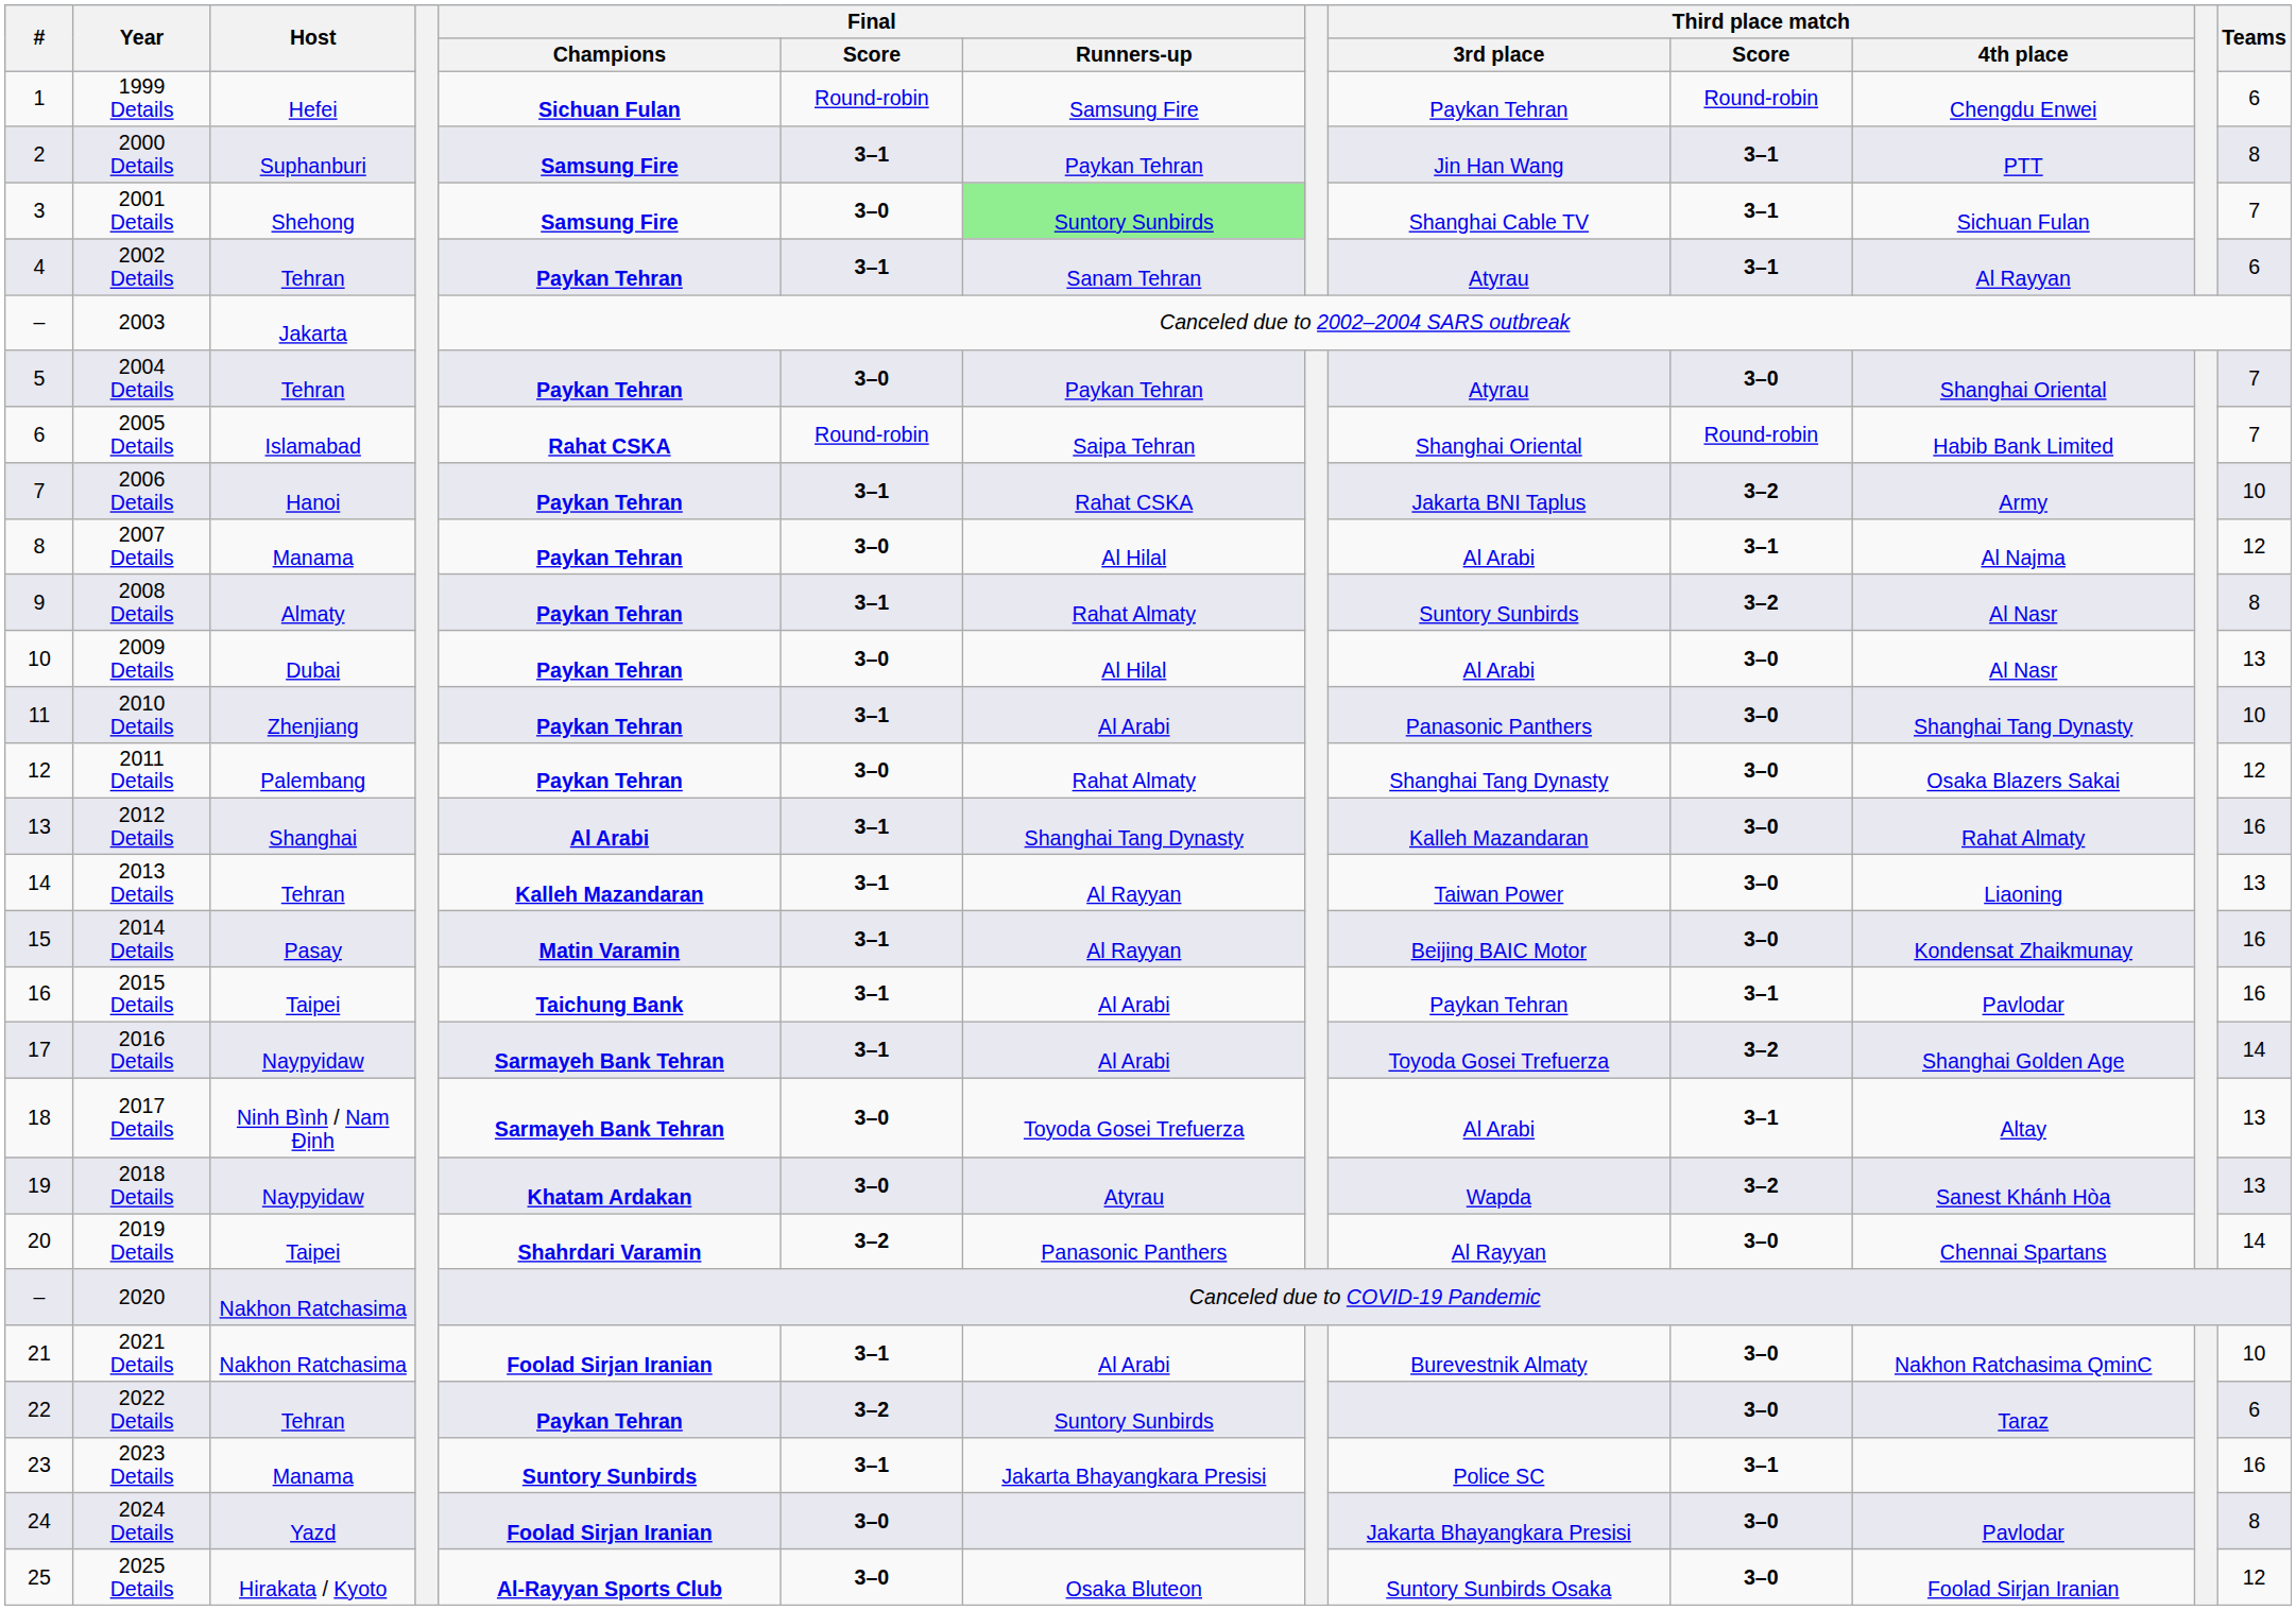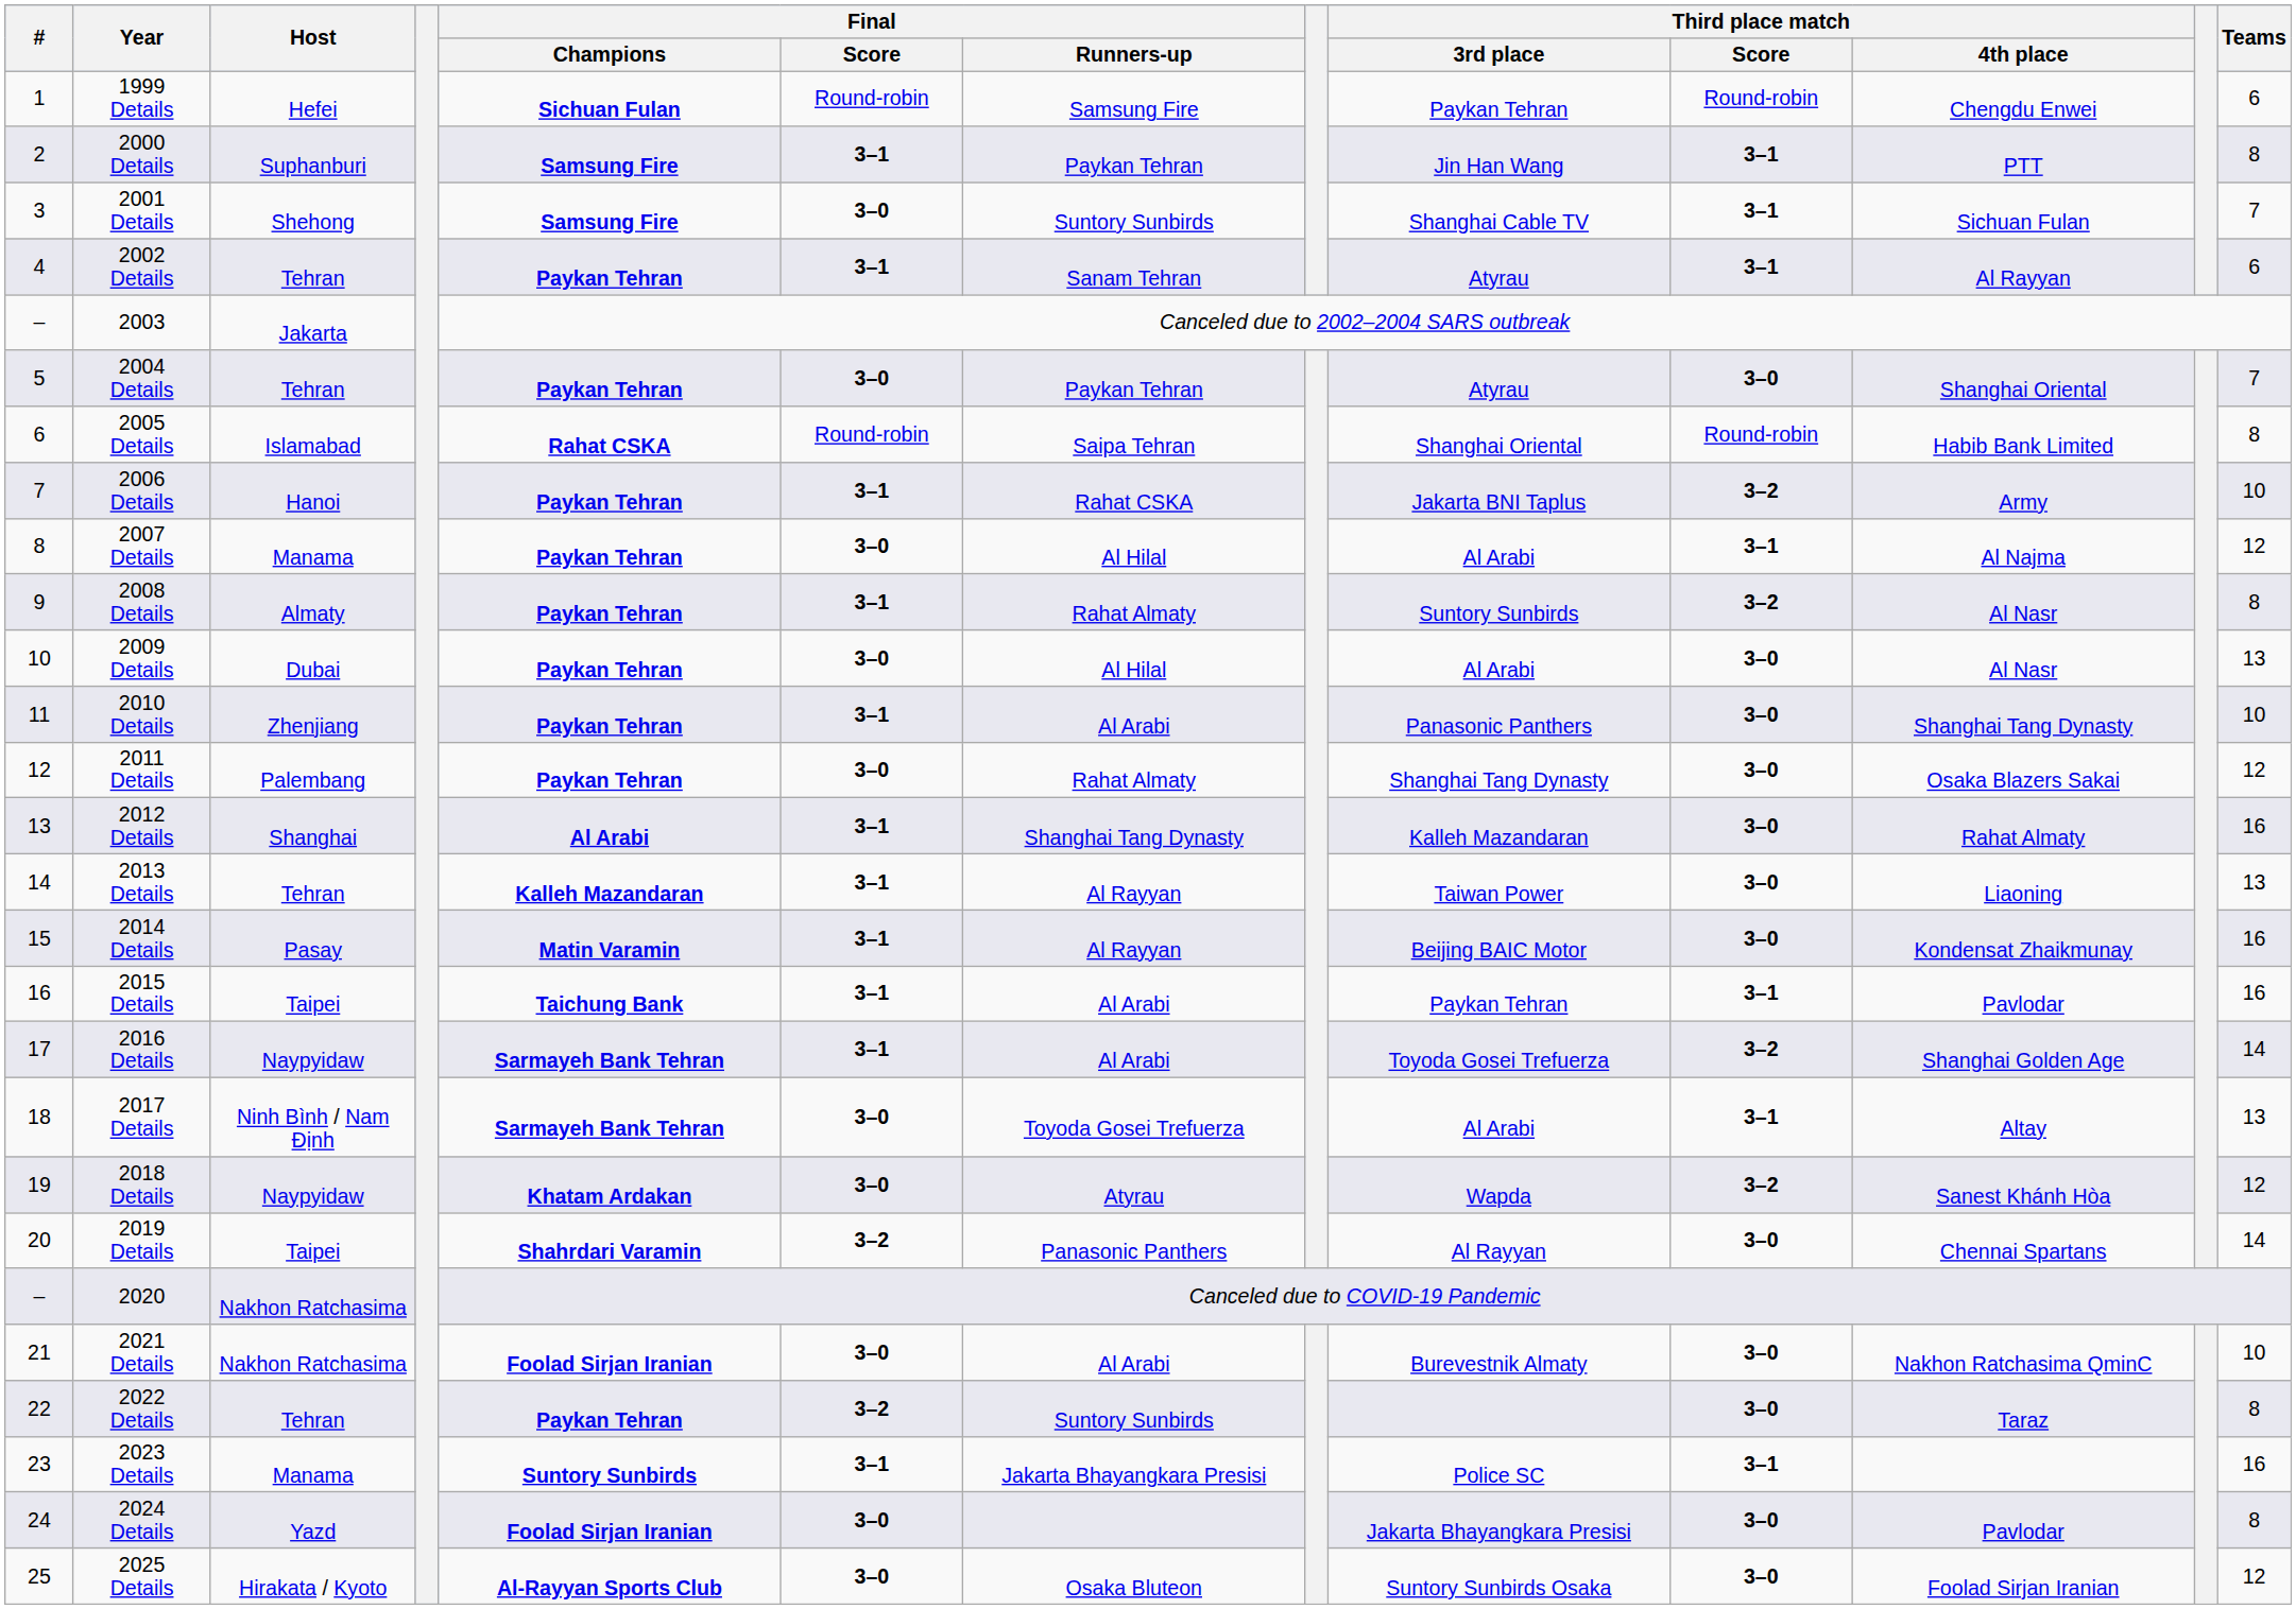 <table class="wikitable" style="font-size:90%; width: 100%; text-align: center;">
 <tr bgcolor=#c1d8ff>
 <th rowspan=2 width=3%>#</th>
 <th rowspan=2 width=6%>Year</th>
 <th rowspan=2 width=9%>Host</th>
 <th width=1% rowspan=29 bgcolor=ffffff></th>
 <th colspan=3>Final</th>
 <th width=1% rowspan=6 bgcolor=ffffff></th>
 <th colspan=3>Third place match</th>
 <th width=1% rowspan=6 bgcolor=#ffffff></th>
 <th rowspan=2 width=3%>Teams</th>
 </tr>
 <tr bgcolor=#efefef>
 <th width=15%>Champions</th>
 <th width=8%>Score</th>
 <th width=15%>Runners-up</th>
 <th width=15%>3rd place</th>
 <th width=8%>Score</th>
 <th width=15%>4th place</th>
 </tr>
 <tr>
 <td>1</td>
 <td>1999<br><a href='#'>Details</a></td>
 <td><br><a href='#'>Hefei</a></td>
 <td><br><strong><a href='#'>Sichuan Fulan</a></strong></td>
 <td><a href='#'>Round-robin</a></td>
 <td><br><a href='#'>Samsung Fire</a></td>
 <td><br><a href='#'>Paykan Tehran</a></td>
 <td><a href='#'>Round-robin</a></td>
 <td><br><a href='#'>Chengdu Enwei</a></td>
 <td>6</td>
 </tr>
 <tr bgcolor=#E8E8F0>
 <td>2</td>
 <td>2000<br><a href='#'>Details</a></td>
 <td><br><a href='#'>Suphanburi</a></td>
 <td><br><strong><a href='#'>Samsung Fire</a></strong></td>
 <td><strong>3–1</strong></td>
 <td><br><a href='#'>Paykan Tehran</a></td>
 <td><br><a href='#'>Jin Han Wang</a></td>
 <td><strong>3–1</strong></td>
 <td><br><a href='#'>PTT</a></td>
 <td>8</td>
 </tr>
 <tr>
 <td>3</td>
 <td>2001<br><a href='#'>Details</a></td>
 <td><br><a href='#'>Shehong</a></td>
 <td><br><strong><a href='#'>Samsung Fire</a></strong></td>
 <td><strong>3–0</strong></td>
-<td style="background: lightgreen;"><br><a href='#'>Suntory Sunbirds</a></td>
+<td><br><a href='#'>Suntory Sunbirds</a></td>
 <td><br><a href='#'>Shanghai Cable TV</a></td>
 <td><strong>3–1</strong></td>
 <td><br><a href='#'>Sichuan Fulan</a></td>
 <td>7</td>
 </tr>
 <tr bgcolor=#E8E8F0>
 <td>4</td>
 <td>2002<br><a href='#'>Details</a></td>
 <td><br><a href='#'>Tehran</a></td>
 <td><br><strong><a href='#'>Paykan Tehran</a></strong></td>
 <td><strong>3–1</strong></td>
 <td><br><a href='#'>Sanam Tehran</a></td>
 <td><br><a href='#'>Atyrau</a></td>
 <td><strong>3–1</strong></td>
 <td><br><a href='#'>Al Rayyan</a></td>
 <td>6</td>
 </tr>
 <tr>
 <td>–</td>
 <td>2003</td>
 <td><br><a href='#'>Jakarta</a></td>
 <td colspan=9><em>Canceled due to <a href='#'>2002–2004 SARS outbreak</a></em></td>
 </tr>
 <tr bgcolor=#E8E8F0>
 <td>5</td>
 <td>2004<br><a href='#'>Details</a></td>
 <td><br><a href='#'>Tehran</a></td>
 <td><br><strong><a href='#'>Paykan Tehran</a></strong></td>
 <td><strong>3–0</strong></td>
 <td><br><a href='#'>Paykan Tehran</a></td>
 <th width=1% rowspan=16 bgcolor=ffffff></th>
 <td><br><a href='#'>Atyrau</a></td>
 <td><strong>3–0</strong></td>
 <td><br><a href='#'>Shanghai Oriental</a></td>
 <th width=1% rowspan=16 bgcolor=ffffff></th>
 <td>7</td>
 </tr>
 <tr>
 <td>6</td>
 <td>2005<br><a href='#'>Details</a></td>
 <td><br><a href='#'>Islamabad</a></td>
 <td><br><strong><a href='#'>Rahat CSKA</a></strong></td>
 <td><a href='#'>Round-robin</a></td>
 <td><br><a href='#'>Saipa Tehran</a></td>
 <td><br><a href='#'>Shanghai Oriental</a></td>
 <td><a href='#'>Round-robin</a></td>
 <td><br><a href='#'>Habib Bank Limited</a></td>
-<td>7</td>
+<td>8</td>
 </tr>
 <tr bgcolor=#E8E8F0>
 <td>7</td>
 <td>2006<br><a href='#'>Details</a></td>
 <td><br><a href='#'>Hanoi</a></td>
 <td><br><strong><a href='#'>Paykan Tehran</a></strong></td>
 <td><strong>3–1</strong></td>
 <td><br><a href='#'>Rahat CSKA</a></td>
 <td><br><a href='#'>Jakarta BNI Taplus</a></td>
 <td><strong>3–2</strong></td>
 <td><br><a href='#'>Army</a></td>
 <td>10</td>
 </tr>
 <tr>
 <td>8</td>
 <td>2007<br><a href='#'>Details</a></td>
 <td><br><a href='#'>Manama</a></td>
 <td><br><strong><a href='#'>Paykan Tehran</a></strong></td>
 <td><strong>3–0</strong></td>
 <td><br><a href='#'>Al Hilal</a></td>
 <td><br><a href='#'>Al Arabi</a></td>
 <td><strong>3–1</strong></td>
 <td><br><a href='#'>Al Najma</a></td>
 <td>12</td>
 </tr>
 <tr bgcolor=#E8E8F0>
 <td>9</td>
 <td>2008<br><a href='#'>Details</a></td>
 <td><br><a href='#'>Almaty</a></td>
 <td><br><strong><a href='#'>Paykan Tehran</a></strong></td>
 <td><strong>3–1</strong></td>
 <td><br><a href='#'>Rahat Almaty</a></td>
 <td><br><a href='#'>Suntory Sunbirds</a></td>
 <td><strong>3–2</strong></td>
 <td><br><a href='#'>Al Nasr</a></td>
 <td>8</td>
 </tr>
 <tr>
 <td>10</td>
 <td>2009<br><a href='#'>Details</a></td>
 <td><br><a href='#'>Dubai</a></td>
 <td><br><strong><a href='#'>Paykan Tehran</a></strong></td>
 <td><strong>3–0</strong></td>
 <td><br><a href='#'>Al Hilal</a></td>
 <td><br><a href='#'>Al Arabi</a></td>
 <td><strong>3–0</strong></td>
 <td><br><a href='#'>Al Nasr</a></td>
 <td>13</td>
 </tr>
 <tr bgcolor=#E8E8F0>
 <td>11</td>
 <td>2010<br><a href='#'>Details</a></td>
 <td><br><a href='#'>Zhenjiang</a></td>
 <td><br><strong><a href='#'>Paykan Tehran</a></strong></td>
 <td><strong>3–1</strong></td>
 <td><br><a href='#'>Al Arabi</a></td>
 <td><br><a href='#'>Panasonic Panthers</a></td>
 <td><strong>3–0</strong></td>
 <td><br><a href='#'>Shanghai Tang Dynasty</a></td>
 <td>10</td>
 </tr>
 <tr>
 <td>12</td>
 <td>2011<br><a href='#'>Details</a></td>
 <td><br><a href='#'>Palembang</a></td>
 <td><br><strong><a href='#'>Paykan Tehran</a></strong></td>
 <td><strong>3–0</strong></td>
 <td><br><a href='#'>Rahat Almaty</a></td>
 <td><br><a href='#'>Shanghai Tang Dynasty</a></td>
 <td><strong>3–0</strong></td>
 <td><br><a href='#'>Osaka Blazers Sakai</a></td>
 <td>12</td>
 </tr>
 <tr bgcolor=#E8E8F0>
 <td>13</td>
 <td>2012<br><a href='#'>Details</a></td>
 <td><br><a href='#'>Shanghai</a></td>
 <td><br><strong><a href='#'>Al Arabi</a></strong></td>
 <td><strong>3–1</strong></td>
 <td><br><a href='#'>Shanghai Tang Dynasty</a></td>
 <td><br><a href='#'>Kalleh Mazandaran</a></td>
 <td><strong>3–0</strong></td>
 <td><br><a href='#'>Rahat Almaty</a></td>
 <td>16</td>
 </tr>
 <tr>
 <td>14</td>
 <td>2013<br><a href='#'>Details</a></td>
 <td><br><a href='#'>Tehran</a></td>
 <td><br><strong><a href='#'>Kalleh Mazandaran</a></strong></td>
 <td><strong>3–1</strong></td>
 <td><br><a href='#'>Al Rayyan</a></td>
 <td><br><a href='#'>Taiwan Power</a></td>
 <td><strong>3–0</strong></td>
 <td><br><a href='#'>Liaoning</a></td>
 <td>13</td>
 </tr>
 <tr bgcolor=#E8E8F0>
 <td>15</td>
 <td>2014<br><a href='#'>Details</a></td>
 <td><br><a href='#'>Pasay</a></td>
 <td><br><strong><a href='#'>Matin Varamin</a></strong></td>
 <td><strong>3–1</strong></td>
 <td><br><a href='#'>Al Rayyan</a></td>
 <td><br><a href='#'>Beijing BAIC Motor</a></td>
 <td><strong>3–0</strong></td>
 <td><br><a href='#'>Kondensat Zhaikmunay</a></td>
 <td>16</td>
 </tr>
 <tr>
 <td>16</td>
 <td>2015<br><a href='#'>Details</a></td>
 <td><br><a href='#'>Taipei</a></td>
 <td><br><strong><a href='#'>Taichung Bank</a></strong></td>
 <td><strong>3–1</strong></td>
 <td><br><a href='#'>Al Arabi</a></td>
 <td><br><a href='#'>Paykan Tehran</a></td>
 <td><strong>3–1</strong></td>
 <td><br><a href='#'>Pavlodar</a></td>
 <td>16</td>
 </tr>
 <tr bgcolor=#E8E8F0>
 <td>17</td>
 <td>2016<br><a href='#'>Details</a></td>
 <td><br><a href='#'>Naypyidaw</a></td>
 <td><br><strong><a href='#'>Sarmayeh Bank Tehran</a></strong></td>
 <td><strong>3–1</strong></td>
 <td><br><a href='#'>Al Arabi</a></td>
 <td><br><a href='#'>Toyoda Gosei Trefuerza</a></td>
 <td><strong>3–2</strong></td>
 <td><br><a href='#'>Shanghai Golden Age</a></td>
 <td>14</td>
 </tr>
 <tr>
 <td>18</td>
 <td>2017<br><a href='#'>Details</a></td>
 <td><br><a href='#'>Ninh Bình</a> / <a href='#'>Nam Định</a></td>
 <td><br><strong><a href='#'>Sarmayeh Bank Tehran</a></strong></td>
 <td><strong>3–0</strong></td>
 <td><br><a href='#'>Toyoda Gosei Trefuerza</a></td>
 <td><br><a href='#'>Al Arabi</a></td>
 <td><strong>3–1</strong></td>
 <td><br><a href='#'>Altay</a></td>
 <td>13</td>
 </tr>
 <tr bgcolor=#E8E8F0>
 <td>19</td>
 <td>2018<br><a href='#'>Details</a></td>
 <td><br><a href='#'>Naypyidaw</a></td>
 <td><br><strong><a href='#'>Khatam Ardakan</a></strong></td>
 <td><strong>3–0</strong></td>
 <td><br><a href='#'>Atyrau</a></td>
 <td><br><a href='#'>Wapda</a></td>
 <td><strong>3–2</strong></td>
 <td><br><a href='#'>Sanest Khánh Hòa</a></td>
-<td>13</td>
+<td>12</td>
 </tr>
 <tr>
 <td>20</td>
 <td>2019<br><a href='#'>Details</a></td>
 <td><br><a href='#'>Taipei</a></td>
 <td><br><strong><a href='#'>Shahrdari Varamin</a></strong></td>
 <td><strong>3–2</strong></td>
 <td><br><a href='#'>Panasonic Panthers</a></td>
 <td><br><a href='#'>Al Rayyan</a></td>
 <td><strong>3–0</strong></td>
 <td><br><a href='#'>Chennai Spartans</a></td>
 <td>14</td>
 </tr>
 <tr bgcolor=#E8E8F0>
 <td>–</td>
 <td>2020</td>
 <td><br><a href='#'>Nakhon Ratchasima</a></td>
 <td colspan=9><em>Canceled due to <a href='#'>COVID-19 Pandemic</a></em></td>
 </tr>
 <tr>
 <td>21</td>
 <td>2021<br><a href='#'>Details</a></td>
 <td><br><a href='#'>Nakhon Ratchasima</a></td>
 <td><br><strong><a href='#'>Foolad Sirjan Iranian</a></strong></td>
-<td><strong>3–1</strong></td>
+<td><strong>3–0</strong></td>
 <td><br><a href='#'>Al Arabi</a></td>
 <th width=1% rowspan=6 bgcolor=ffffff></th>
 <td><br><a href='#'>Burevestnik Almaty</a></td>
 <td><strong>3–0</strong></td>
 <td><br><a href='#'>Nakhon Ratchasima QminC</a></td>
 <th width=1% rowspan=6 bgcolor=ffffff></th>
 <td>10</td>
 </tr>
 <tr bgcolor=#E8E8F0>
 <td>22</td>
 <td>2022<br><a href='#'>Details</a></td>
 <td><br><a href='#'>Tehran</a></td>
 <td><br><strong><a href='#'>Paykan Tehran</a></strong></td>
 <td><strong>3–2</strong></td>
 <td><br><a href='#'>Suntory Sunbirds</a></td>
 <td><br></td>
 <td><strong>3–0</strong></td>
 <td><br><a href='#'>Taraz</a></td>
-<td>6</td>
+<td>8</td>
 </tr>
 <tr>
 <td>23</td>
 <td>2023<br><a href='#'>Details</a></td>
 <td><br><a href='#'>Manama</a></td>
 <td><br><strong><a href='#'>Suntory Sunbirds</a></strong></td>
 <td><strong>3–1</strong></td>
 <td><br><a href='#'>Jakarta Bhayangkara Presisi</a></td>
 <td><br><a href='#'>Police SC</a></td>
 <td><strong>3–1</strong></td>
 <td><br></td>
 <td>16</td>
 </tr>
 <tr bgcolor=#E8E8F0>
 <td>24</td>
 <td>2024<br><a href='#'>Details</a></td>
 <td><br><a href='#'>Yazd</a></td>
 <td><br><strong><a href='#'>Foolad Sirjan Iranian</a></strong></td>
 <td><strong>3–0</strong></td>
 <td><br></td>
 <td><br><a href='#'>Jakarta Bhayangkara Presisi</a></td>
 <td><strong>3–0</strong></td>
 <td><br>  <a href='#'>Pavlodar</a></td>
 <td>8</td>
 </tr>
 <tr>
 <td>25</td>
 <td>2025<br><a href='#'>Details</a></td>
 <td><br><a href='#'>Hirakata</a> / <a href='#'>Kyoto</a></td>
 <td><br><strong><a href='#'>Al-Rayyan Sports Club</a></strong></td>
 <td><strong>3–0</strong></td>
 <td><br><a href='#'>Osaka Bluteon</a></td>
 <td><br><a href='#'>Suntory Sunbirds Osaka</a></td>
 <td><strong>3–0</strong></td>
 <td><br><a href='#'>Foolad Sirjan Iranian</a></td>
 <td>12</td>
 </tr>
 <tr>
 </tr>
 </table>
